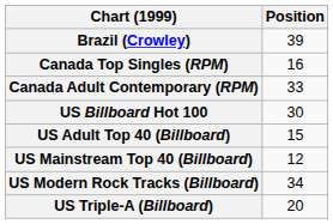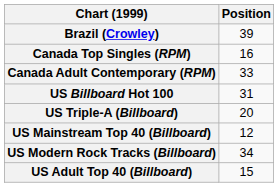 <table class="wikitable sortable plainrowheaders" style="text-align:center">
 <tr>
 <th>Chart (1999)</th>
 <th>Position</th>
 </tr>
 <tr>
 <th scope="row">Brazil (<a href='#'>Crowley</a>)</th>
 <td>39</td>
 </tr>
 <tr>
 <th scope="row">Canada Top Singles (<em>RPM</em>)</th>
 <td>16</td>
 </tr>
 <tr>
 <th scope="row">Canada Adult Contemporary (<em>RPM</em>)</th>
 <td>33</td>
 </tr>
 <tr>
 <th scope="row">US <em>Billboard</em> Hot 100</th>
-<td>30</td>
+<td>31</td>
 </tr>
 <tr>
-<th scope="row">US Adult Top 40 (<em>Billboard</em>)</th>
-<td>15</td>
+<th scope="row">US Triple-A (<em>Billboard</em>)</th>
+<td>20</td>
 </tr>
 <tr>
 <th scope="row">US Mainstream Top 40 (<em>Billboard</em>)</th>
 <td>12</td>
 </tr>
 <tr>
 <th scope="row">US Modern Rock Tracks (<em>Billboard</em>)</th>
 <td>34</td>
 </tr>
 <tr>
-<th scope="row">US Triple-A (<em>Billboard</em>)</th>
-<td>20</td>
+<th scope="row">US Adult Top 40 (<em>Billboard</em>)</th>
+<td>15</td>
 </tr>
 </table>
